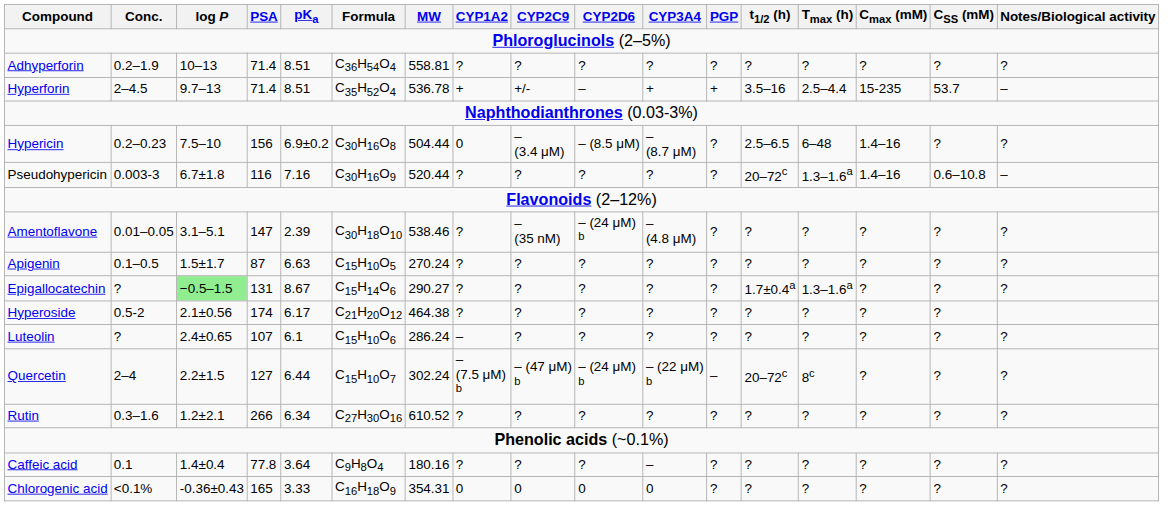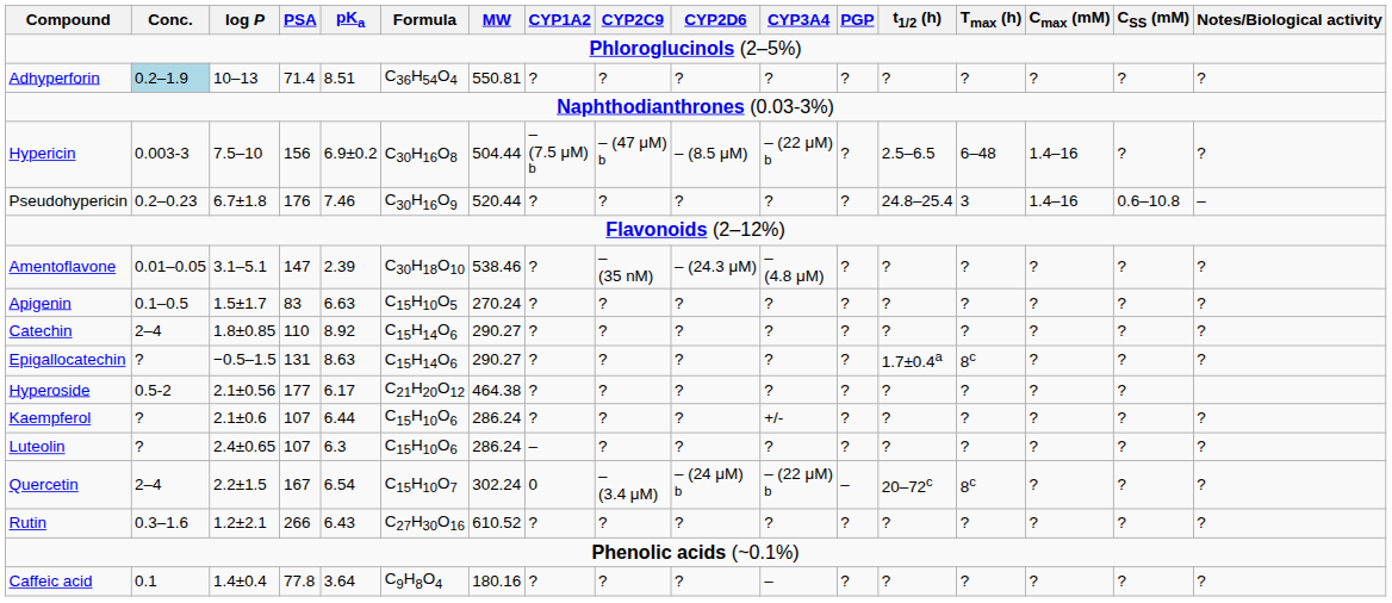 <table class = wikitable>
 <tr>
 <th>Compound</th>
 <th>Conc.<br></th>
 <th>log <em>P</em></th>
 <th><a href='#'>PSA</a></th>
 <th><a href='#'>pK<sub>a</sub></a></th>
 <th>Formula</th>
 <th><a href='#'>MW</a></th>
 <th><a href='#'>CYP1A2</a><br></th>
 <th><a href='#'>CYP2C9</a><br></th>
 <th><a href='#'>CYP2D6</a><br></th>
 <th><a href='#'>CYP3A4</a><br></th>
 <th><a href='#'>PGP</a><br></th>
 <th>t<sub>1/2</sub> (h)</th>
 <th>T<sub>max</sub> (h)</th>
 <th>C<sub>max</sub> (mM)</th>
 <th>C<sub>SS</sub> (mM)</th>
 <th>Notes/Biological activity</th>
 </tr>
 <tr>
 <td colspan="17" style="text-align:center;"><big><strong><a href='#'>Phloroglucinols</a></strong> (2–5%)</big></td>
 </tr>
 <tr>
 <td><a href='#'>Adhyperforin</a></td>
-<td>0.2–1.9</td>
+<td style="background: lightblue;">0.2–1.9</td>
 <td>10–13</td>
 <td>71.4</td>
 <td>8.51</td>
 <td>C<sub>36</sub>H<sub>54</sub>O<sub>4</sub></td>
-<td>558.81</td>
+<td>550.81</td>
 <td>?</td>
 <td>?</td>
 <td>?</td>
 <td>?</td>
 <td>?</td>
 <td>?</td>
 <td>?</td>
 <td>?</td>
 <td>?</td>
 <td>?</td>
 </tr>
 <tr>
-<td><a href='#'>Hyperforin</a></td>
-<td>2–4.5</td>
-<td>9.7–13</td>
-<td>71.4</td>
-<td>8.51</td>
-<td>C<sub>35</sub>H<sub>52</sub>O<sub>4</sub></td>
-<td>536.78</td>
-<td>+</td>
-<td>+/-</td>
-<td>–</td>
-<td>+</td>
-<td>+</td>
-<td>3.5–16</td>
-<td>2.5–4.4</td>
-<td>15-235</td>
-<td>53.7</td>
-<td>–</td>
-</tr>
-<tr>
 <td colspan="17" style="text-align:center;"><big><strong><a href='#'>Naphthodianthrones</a></strong> (0.03-3%)</big></td>
 </tr>
 <tr>
 <td><a href='#'>Hypericin</a></td>
-<td>0.2–0.23</td>
+<td>0.003-3</td>
 <td>7.5–10</td>
 <td>156</td>
 <td>6.9±0.2</td>
 <td>C<sub>30</sub>H<sub>16</sub>O<sub>8</sub></td>
 <td>504.44</td>
-<td>0</td>
-<td>– <br>(3.4 μM)</td>
+<td>– <br>(7.5 μM)<br><sup>b</sup></td>
+<td>– (47 μM)<br><sup>b</sup></td>
 <td>– (8.5 μM)</td>
-<td>– <br>(8.7 μM)</td>
+<td>– (22 μM)<br><sup>b</sup></td>
 <td>?</td>
 <td>2.5–6.5</td>
 <td>6–48</td>
 <td>1.4–16</td>
 <td>?</td>
 <td>?</td>
 </tr>
 <tr>
 <td>Pseudohypericin</td>
-<td>0.003-3</td>
+<td>0.2–0.23</td>
 <td>6.7±1.8</td>
-<td>116</td>
-<td>7.16</td>
+<td>176</td>
+<td>7.46</td>
 <td>C<sub>30</sub>H<sub>16</sub>O<sub>9</sub></td>
 <td>520.44</td>
 <td>?</td>
 <td>?</td>
 <td>?</td>
 <td>?</td>
 <td>?</td>
-<td>20–72<sup>c</sup></td>
-<td>1.3–1.6<sup>a</sup></td>
+<td>24.8–25.4</td>
+<td>3</td>
 <td>1.4–16</td>
 <td>0.6–10.8</td>
 <td>–</td>
 </tr>
 <tr>
 <td colspan="17" style="text-align:center;"><big><strong><a href='#'>Flavonoids</a></strong> (2–12%)</big></td>
 </tr>
 <tr>
 <td><a href='#'>Amentoflavone</a><br></td>
 <td>0.01–0.05</td>
 <td>3.1–5.1</td>
 <td>147</td>
 <td>2.39</td>
 <td>C<sub>30</sub>H<sub>18</sub>O<sub>10</sub></td>
 <td>538.46</td>
 <td>?</td>
 <td>– <br>(35 nM)</td>
-<td>– (24 μM)<br><sup>b</sup></td>
+<td>– (24.3 μM)</td>
 <td>– <br>(4.8 μM)</td>
 <td>?</td>
 <td>?</td>
 <td>?</td>
 <td>?</td>
 <td>?</td>
 <td>?</td>
 </tr>
 <tr>
 <td><a href='#'>Apigenin</a></td>
 <td>0.1–0.5</td>
 <td>1.5±1.7</td>
-<td>87</td>
+<td>83</td>
 <td>6.63</td>
 <td>C<sub>15</sub>H<sub>10</sub>O<sub>5</sub></td>
 <td>270.24</td>
 <td>?</td>
 <td>?</td>
 <td>?</td>
 <td>?</td>
 <td>?</td>
 <td>?</td>
 <td>?</td>
 <td>?</td>
 <td>?</td>
 <td>?</td>
 </tr>
 <tr>
+<td><a href='#'>Catechin</a></td>
+<td>2–4</td>
+<td>1.8±0.85</td>
+<td>110</td>
+<td>8.92</td>
+<td>C<sub>15</sub>H<sub>14</sub>O<sub>6</sub></td>
+<td>290.27</td>
+<td>?</td>
+<td>?</td>
+<td>?</td>
+<td>?</td>
+<td>?</td>
+<td>?</td>
+<td>?</td>
+<td>?</td>
+<td>?</td>
+<td>?</td>
+</tr>
+<tr>
 <td><a href='#'>Epigallocatechin</a></td>
 <td>?</td>
-<td style="background: lightgreen;">−0.5–1.5</td>
+<td>−0.5–1.5</td>
 <td>131</td>
-<td>8.67</td>
+<td>8.63</td>
 <td>C<sub>15</sub>H<sub>14</sub>O<sub>6</sub></td>
 <td>290.27</td>
 <td>?</td>
 <td>?</td>
 <td>?</td>
 <td>?</td>
 <td>?</td>
 <td>1.7±0.4<sup>a</sup></td>
-<td>1.3–1.6<sup>a</sup></td>
+<td>8<sup>c</sup></td>
 <td>?</td>
 <td>?</td>
 <td>?</td>
 </tr>
 <tr>
 <td><a href='#'>Hyperoside</a></td>
 <td>0.5-2</td>
 <td>2.1±0.56</td>
-<td>174</td>
+<td>177</td>
 <td>6.17</td>
 <td>C<sub>21</sub>H<sub>20</sub>O<sub>12</sub></td>
 <td>464.38</td>
 <td>?</td>
 <td>?</td>
 <td>?</td>
 <td>?</td>
 <td>?</td>
 <td>?</td>
 <td>?</td>
 <td>?</td>
 <td>?</td>
 <td></td>
 </tr>
 <tr>
+<td><a href='#'>Kaempferol</a></td>
+<td>?</td>
+<td>2.1±0.6</td>
+<td>107</td>
+<td>6.44</td>
+<td>C<sub>15</sub>H<sub>10</sub>O<sub>6</sub></td>
+<td>286.24</td>
+<td>?</td>
+<td>?</td>
+<td>?</td>
+<td>+/-</td>
+<td>?</td>
+<td>?</td>
+<td>?</td>
+<td>?</td>
+<td>?</td>
+<td>?</td>
+</tr>
+<tr>
 <td><a href='#'>Luteolin</a></td>
 <td>?</td>
 <td>2.4±0.65</td>
 <td>107</td>
-<td>6.1</td>
+<td>6.3</td>
 <td>C<sub>15</sub>H<sub>10</sub>O<sub>6</sub></td>
 <td>286.24</td>
 <td>–</td>
 <td>?</td>
 <td>?</td>
 <td>?</td>
 <td>?</td>
 <td>?</td>
 <td>?</td>
 <td>?</td>
 <td>?</td>
 <td>?</td>
 </tr>
 <tr>
 <td><a href='#'>Quercetin</a></td>
 <td>2–4</td>
 <td>2.2±1.5</td>
-<td>127</td>
-<td>6.44</td>
+<td>167</td>
+<td>6.54</td>
 <td>C<sub>15</sub>H<sub>10</sub>O<sub>7</sub></td>
 <td>302.24</td>
-<td>– <br>(7.5 μM)<br><sup>b</sup></td>
-<td>– (47 μM)<br><sup>b</sup></td>
+<td>0</td>
+<td>– <br>(3.4 μM)</td>
 <td>– (24 μM)<br><sup>b</sup></td>
 <td>– (22 μM)<br><sup>b</sup></td>
 <td>–</td>
 <td>20–72<sup>c</sup></td>
 <td>8<sup>c</sup></td>
 <td>?</td>
 <td>?</td>
 <td>?</td>
 </tr>
 <tr>
 <td><a href='#'>Rutin</a></td>
 <td>0.3–1.6</td>
 <td>1.2±2.1</td>
 <td>266</td>
-<td>6.34</td>
+<td>6.43</td>
 <td>C<sub>27</sub>H<sub>30</sub>O<sub>16</sub></td>
 <td>610.52</td>
 <td>?</td>
 <td>?</td>
 <td>?</td>
 <td>?</td>
 <td>?</td>
 <td>?</td>
 <td>?</td>
 <td>?</td>
 <td>?</td>
 <td>?</td>
 </tr>
 <tr>
 <td colspan="17" style="text-align:center;"><big><strong>Phenolic acids</strong> (~0.1%)</big></td>
 </tr>
 <tr>
 <td><a href='#'>Caffeic acid</a></td>
 <td>0.1</td>
 <td>1.4±0.4</td>
 <td>77.8</td>
 <td>3.64</td>
 <td>C<sub>9</sub>H<sub>8</sub>O<sub>4</sub></td>
 <td>180.16</td>
 <td>?</td>
 <td>?</td>
 <td>?</td>
 <td>–</td>
 <td>?</td>
 <td>?</td>
 <td>?</td>
 <td>?</td>
 <td>?</td>
 <td>?</td>
 </tr>
-<tr>
-<td><a href='#'>Chlorogenic acid</a></td>
-<td><0.1%</td>
-<td>-0.36±0.43</td>
-<td>165</td>
-<td>3.33</td>
-<td>C<sub>16</sub>H<sub>18</sub>O<sub>9</sub></td>
-<td>354.31</td>
-<td>0</td>
-<td>0</td>
-<td>0</td>
-<td>0</td>
-<td>?</td>
-<td>?</td>
-<td>?</td>
-<td>?</td>
-<td>?</td>
-<td>?</td>
-</tr>
 </table>
